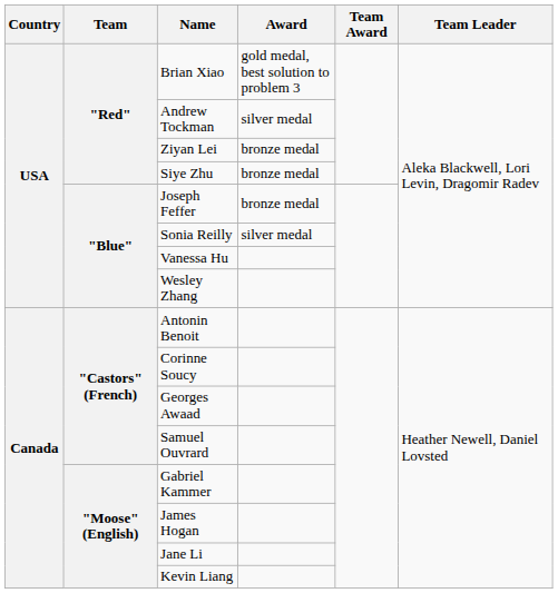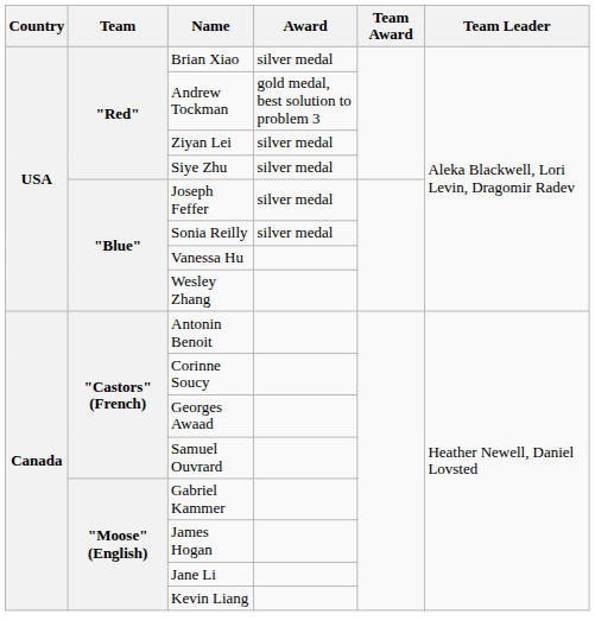 <table class="wikitable">
 <tr>
 <th>Country</th>
 <th>Team</th>
 <th>Name</th>
 <th>Award</th>
 <th>Team Award</th>
 <th>Team Leader</th>
 </tr>
 <tr>
 <th rowspan="8"><strong>USA</strong></th>
 <th rowspan="4">"Red"</th>
 <td>Brian Xiao</td>
-<td>gold medal,<br>best solution to problem 3</td>
+<td>silver medal</td>
 <td rowspan="4"></td>
 <td rowspan="8">Aleka Blackwell, Lori Levin, Dragomir Radev</td>
 </tr>
 <tr>
 <td>Andrew Tockman</td>
+<td>gold medal,<br>best solution to problem 3</td>
+</tr>
+<tr>
+<td>Ziyan Lei</td>
 <td>silver medal</td>
 </tr>
 <tr>
-<td>Ziyan Lei</td>
-<td>bronze medal</td>
-</tr>
-<tr>
 <td>Siye Zhu</td>
-<td>bronze medal</td>
+<td>silver medal</td>
 </tr>
 <tr>
 <th rowspan="4">"Blue"</th>
 <td>Joseph Feffer</td>
-<td>bronze medal</td>
+<td>silver medal</td>
 <td rowspan="4"></td>
 </tr>
 <tr>
 <td>Sonia Reilly</td>
 <td>silver medal</td>
 </tr>
 <tr>
 <td>Vanessa Hu</td>
 <td></td>
 </tr>
 <tr>
 <td>Wesley Zhang</td>
 <td></td>
 </tr>
 <tr>
 <th rowspan="8">Canada</th>
 <th rowspan="4">"Castors" (French)</th>
 <td>Antonin Benoit</td>
 <td></td>
 <td rowspan="8"></td>
 <td rowspan="8">Heather Newell, Daniel Lovsted</td>
 </tr>
 <tr>
 <td>Corinne Soucy</td>
 <td></td>
 </tr>
 <tr>
 <td>Georges Awaad</td>
 <td></td>
 </tr>
 <tr>
 <td>Samuel Ouvrard</td>
 <td></td>
 </tr>
 <tr>
 <th rowspan="4">"Moose" (English)</th>
 <td>Gabriel Kammer</td>
 <td></td>
 </tr>
 <tr>
 <td>James Hogan</td>
 <td></td>
 </tr>
 <tr>
 <td>Jane Li</td>
 <td></td>
 </tr>
 <tr>
 <td>Kevin Liang</td>
 <td></td>
 </tr>
 </table>
